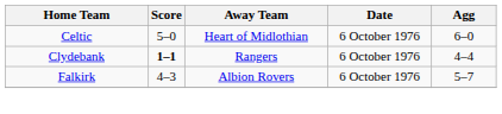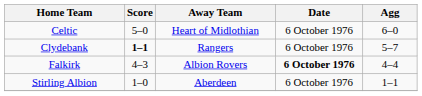 <table class="wikitable" style="text-align:center;">
 <tr>
 <th width=175>Home Team</th>
 <th width=20>Score</th>
 <th width=175>Away Team</th>
 <th width= 125>Date</th>
 <th width= 75>Agg</th>
 </tr>
 <tr>
 <td><a href='#'>Celtic</a></td>
 <td>5–0</td>
 <td><a href='#'>Heart of Midlothian</a></td>
 <td>6 October 1976</td>
 <td>6–0</td>
 </tr>
 <tr>
 <td><a href='#'>Clydebank</a></td>
 <td><strong>1–1</strong></td>
 <td><a href='#'>Rangers</a></td>
 <td>6 October 1976</td>
-<td>4–4</td>
+<td>5–7</td>
 </tr>
 <tr>
 <td><a href='#'>Falkirk</a></td>
 <td>4–3</td>
 <td><a href='#'>Albion Rovers</a></td>
+<td><strong>6 October 1976</strong></td>
+<td>4–4</td>
+</tr>
+<tr>
+<td><a href='#'>Stirling Albion</a></td>
+<td>1–0</td>
+<td><a href='#'>Aberdeen</a></td>
 <td>6 October 1976</td>
-<td>5–7</td>
+<td>1–1</td>
 </tr>
 <tr>
 </tr>
 </table>
